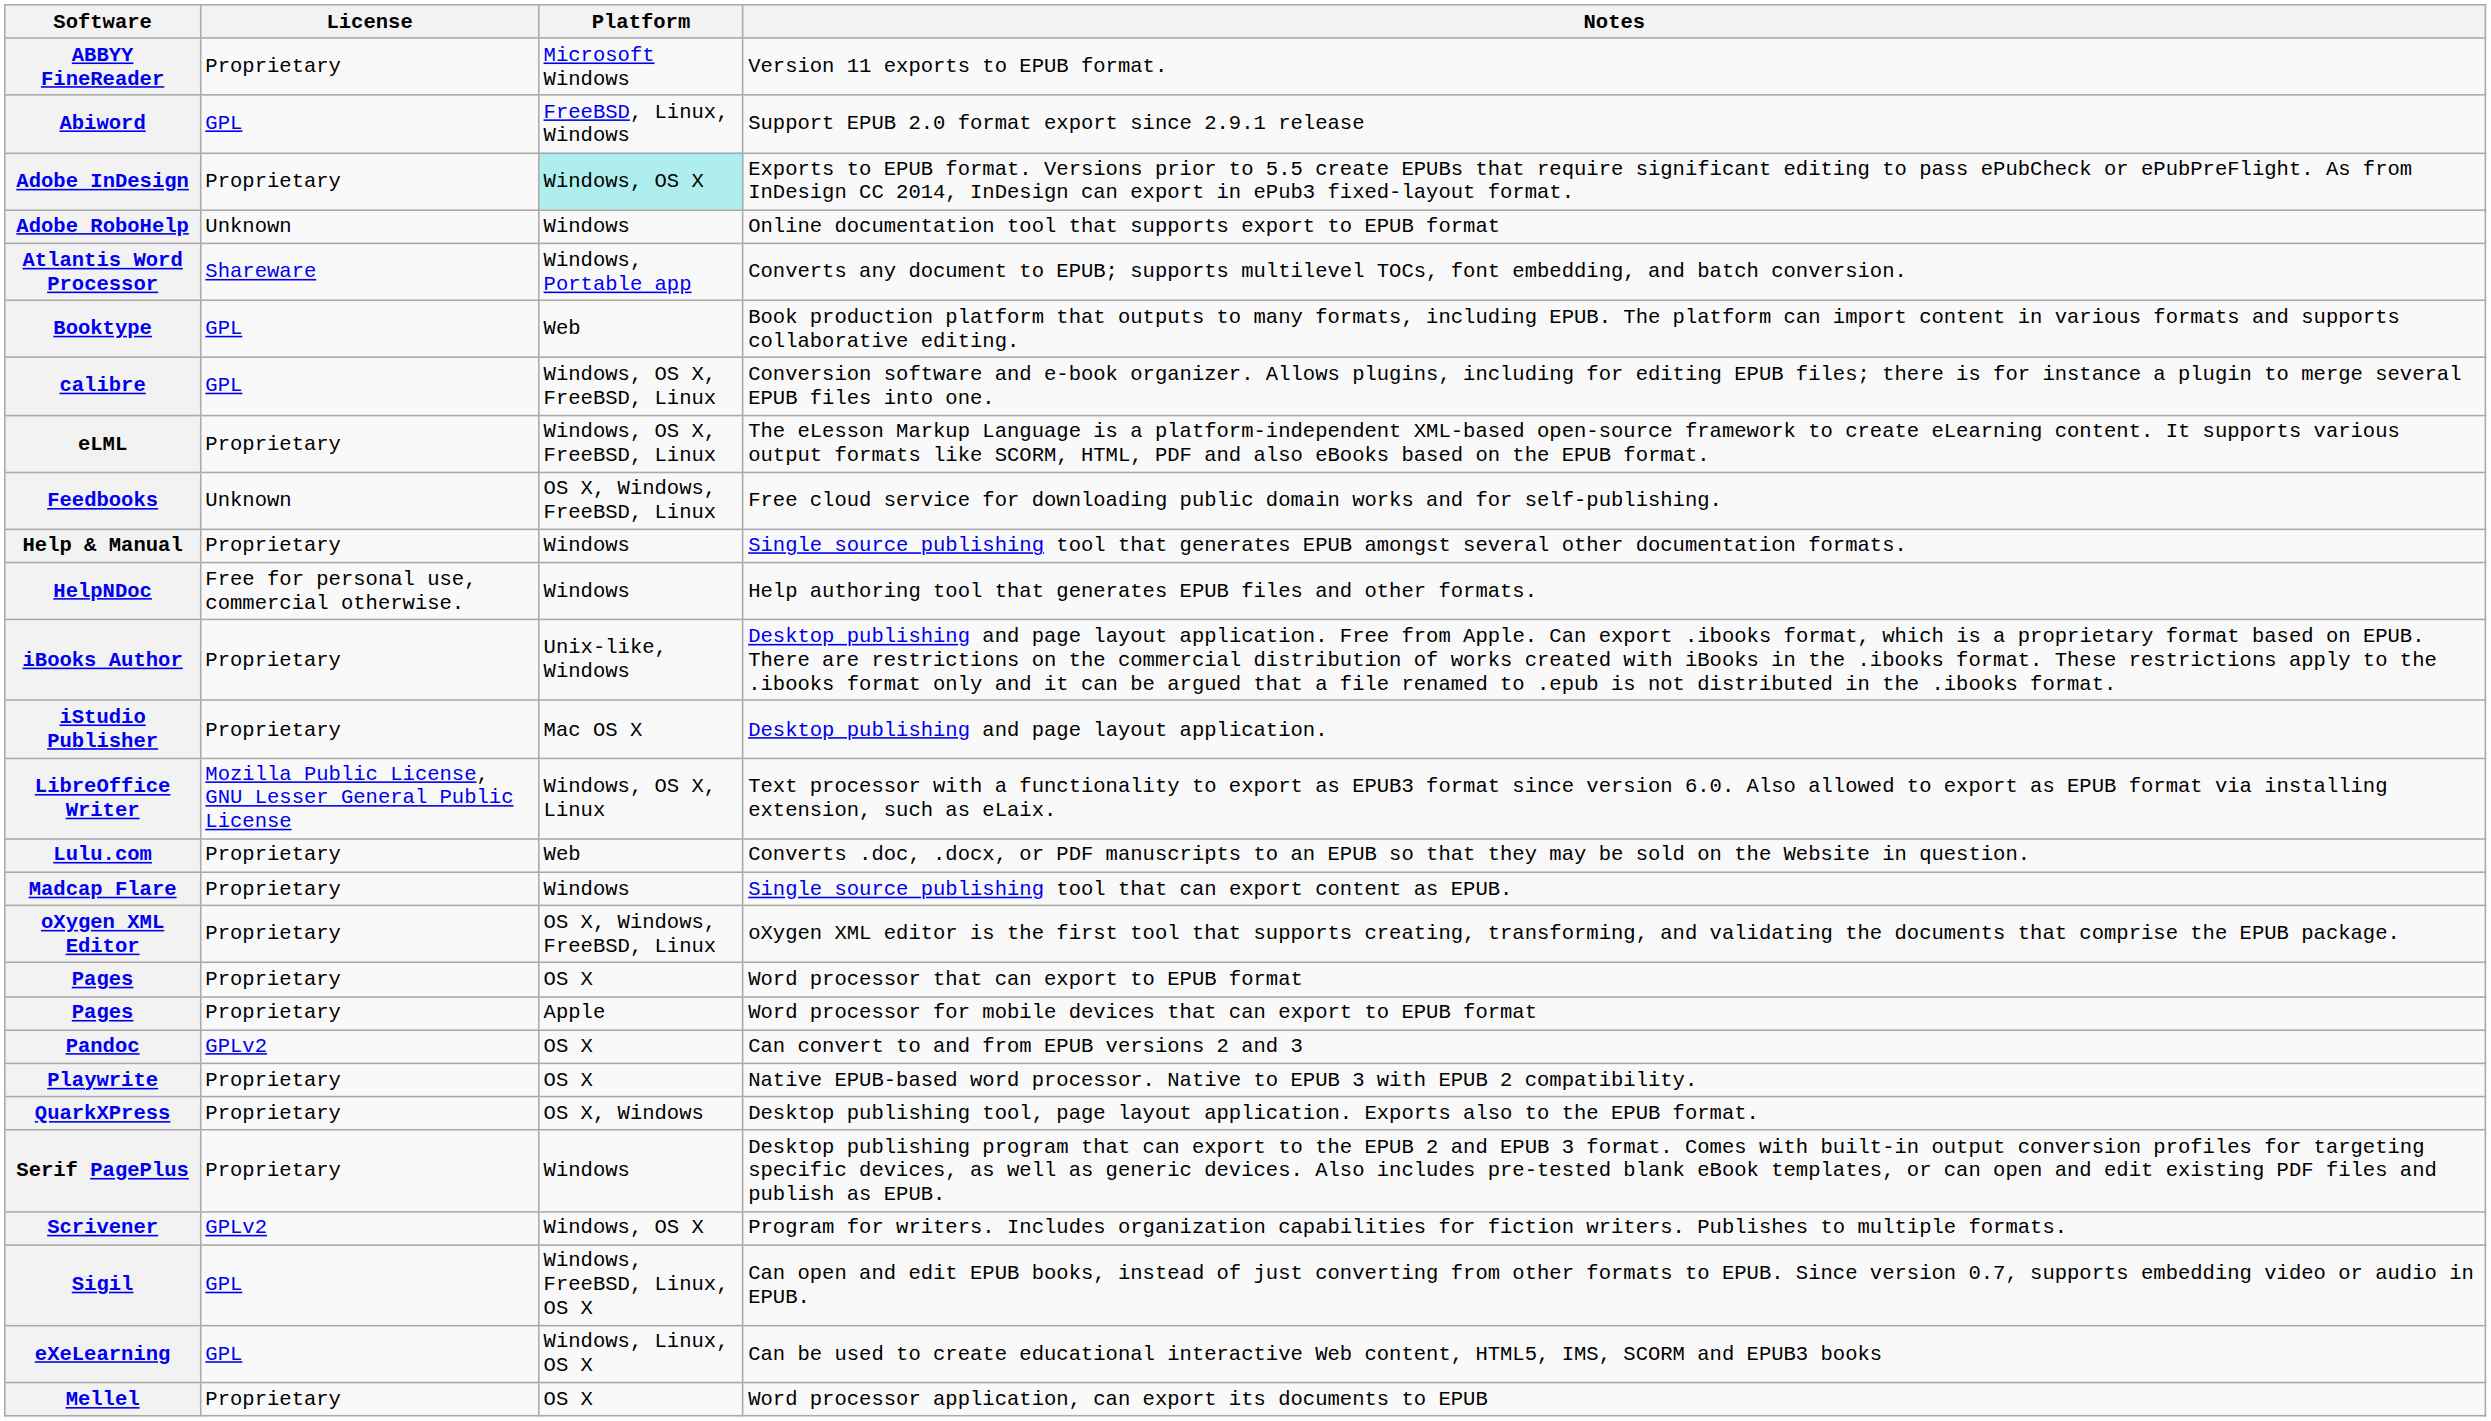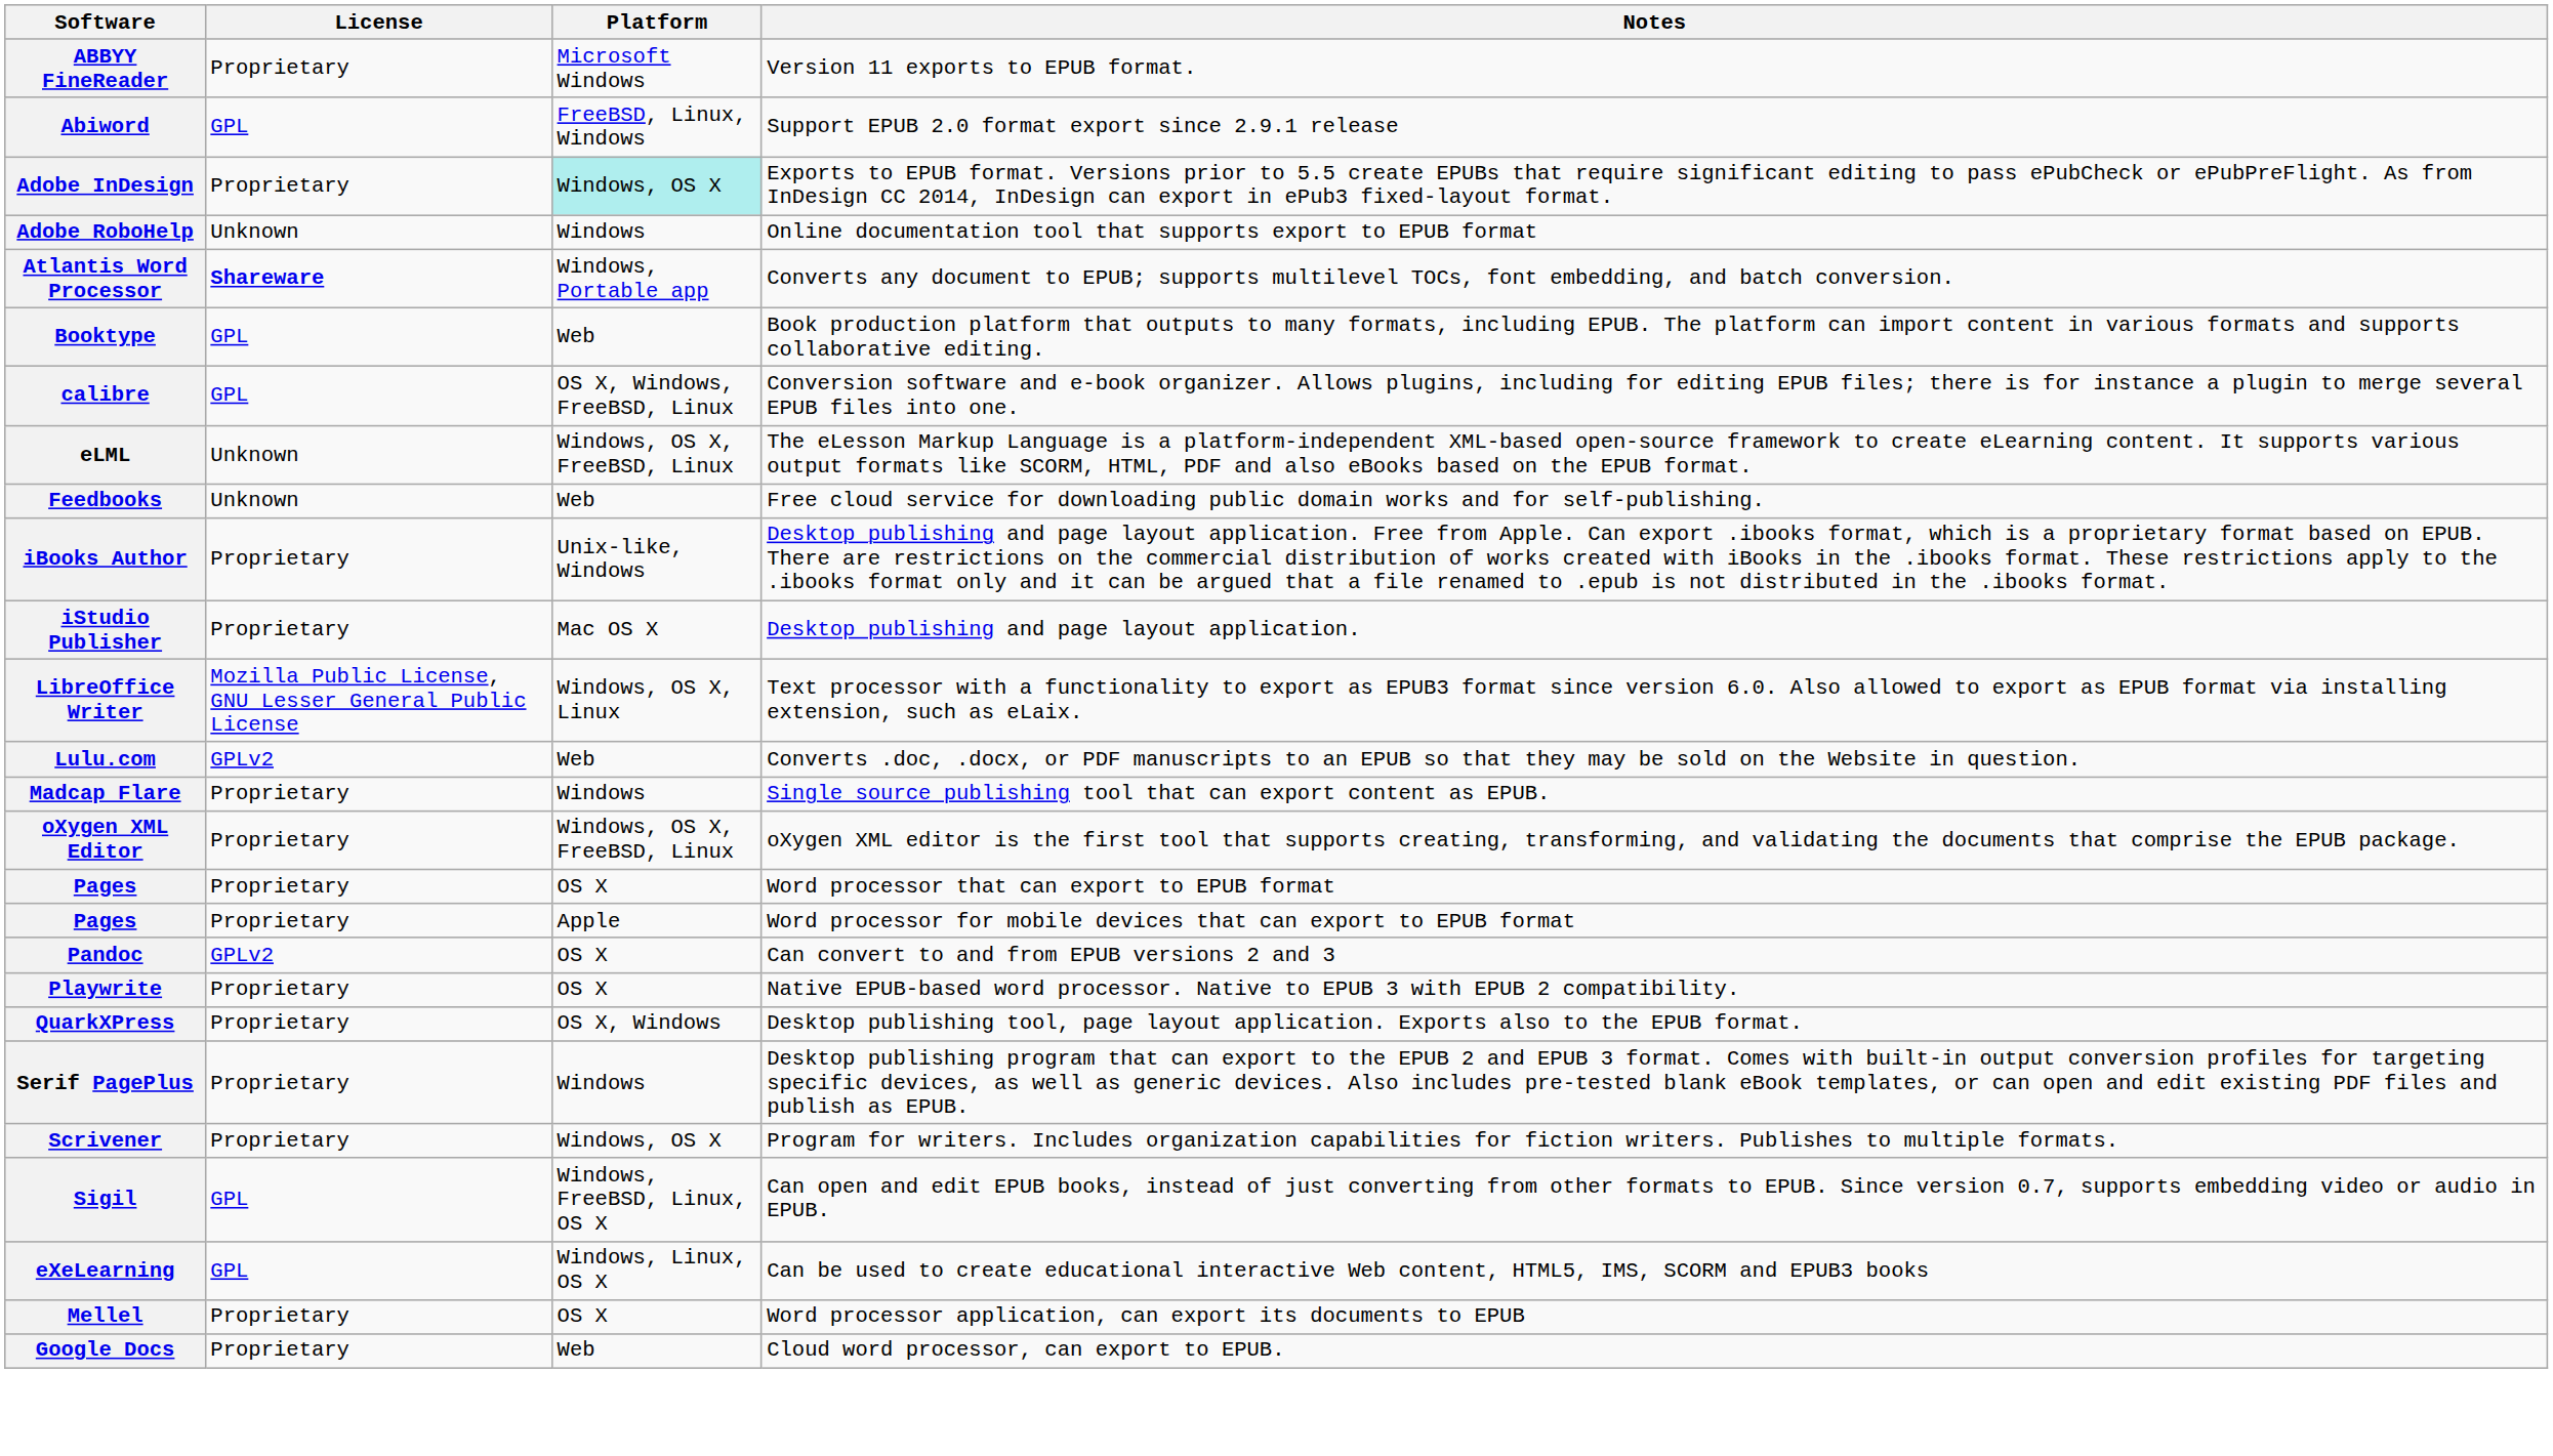 <table class="wikitable sortable plainrowheaders">
 <tr>
 <th scope="col">Software</th>
 <th scope="col">License</th>
 <th scope="col">Platform</th>
 <th scope="col" class="unsortable">Notes</th>
 </tr>
 <tr>
 <th scope="row"><a href='#'>ABBYY FineReader</a></th>
 <td>Proprietary</td>
 <td><a href='#'>Microsoft</a> Windows</td>
 <td>Version 11 exports to EPUB format.</td>
 </tr>
 <tr>
 <th scope="row"><a href='#'>Abiword</a></th>
 <td><a href='#'>GPL</a></td>
 <td><a href='#'>FreeBSD</a>, Linux, Windows</td>
 <td>Support EPUB 2.0 format export since 2.9.1 release</td>
 </tr>
 <tr>
 <th scope="row"><a href='#'>Adobe InDesign</a></th>
 <td>Proprietary</td>
 <td style="background: paleturquoise;">Windows, OS X</td>
 <td>Exports to EPUB format. Versions prior to 5.5 create EPUBs that require significant editing to pass ePubCheck or ePubPreFlight. As from InDesign CC 2014, InDesign can export in ePub3 fixed-layout format.</td>
 </tr>
 <tr>
 <th scope="row"><a href='#'>Adobe RoboHelp</a></th>
 <td>Unknown</td>
 <td>Windows</td>
 <td>Online documentation tool that supports export to EPUB format</td>
 </tr>
 <tr>
 <th scope="row"><a href='#'>Atlantis Word Processor</a></th>
-<td><a href='#'>Shareware</a></td>
+<td><strong><a href='#'>Shareware</a></strong></td>
 <td>Windows, <a href='#'>Portable app</a></td>
 <td>Converts any document to EPUB; supports multilevel TOCs, font embedding, and batch conversion.</td>
 </tr>
 <tr>
 <th scope="row"><a href='#'>Booktype</a></th>
 <td><a href='#'>GPL</a></td>
 <td>Web</td>
 <td>Book production platform that outputs to many formats, including EPUB. The platform can import content in various formats and supports collaborative editing.</td>
 </tr>
 <tr>
 <th scope="row"><a href='#'>calibre</a></th>
 <td><a href='#'>GPL</a></td>
-<td>Windows, OS X, FreeBSD, Linux</td>
+<td>OS X, Windows, FreeBSD, Linux</td>
 <td>Conversion software and e-book organizer. Allows plugins, including for editing EPUB files; there is for instance a plugin to merge several EPUB files into one.</td>
 </tr>
 <tr>
 <th scope="row">eLML</th>
-<td>Proprietary</td>
+<td>Unknown</td>
 <td>Windows, OS X, FreeBSD, Linux</td>
 <td>The eLesson Markup Language is a platform-independent XML-based open-source framework to create eLearning content. It supports various output formats like SCORM, HTML, PDF and also eBooks based on the EPUB format.</td>
 </tr>
 <tr>
 <th scope="row"><a href='#'>Feedbooks</a></th>
 <td>Unknown</td>
-<td>OS X, Windows, FreeBSD, Linux</td>
+<td>Web</td>
 <td>Free cloud service for downloading public domain works and for self-publishing.</td>
-</tr>
-<tr>
-<th scope="row">Help & Manual</th>
-<td>Proprietary</td>
-<td>Windows</td>
-<td><a href='#'>Single source publishing</a> tool that generates EPUB amongst several other documentation formats.</td>
-</tr>
-<tr>
-<th scope="row"><a href='#'>HelpNDoc</a></th>
-<td>Free for personal use, commercial otherwise.</td>
-<td>Windows</td>
-<td>Help authoring tool that generates EPUB files and other formats.</td>
 </tr>
 <tr>
 <th scope="row"><a href='#'>iBooks Author</a></th>
 <td>Proprietary</td>
 <td>Unix-like, Windows</td>
 <td><a href='#'>Desktop publishing</a> and page layout application. Free from Apple. Can export .ibooks format, which is a proprietary format based on EPUB. There are restrictions on the commercial distribution of works created with iBooks in the .ibooks format. These restrictions apply to the .ibooks format only and it can be argued that a file renamed to .epub is not distributed in the .ibooks format.</td>
 </tr>
 <tr>
 <th scope="row"><a href='#'>iStudio Publisher</a></th>
 <td>Proprietary</td>
 <td>Mac OS X</td>
 <td><a href='#'>Desktop publishing</a> and page layout application.</td>
 </tr>
 <tr>
 <th scope="row"><a href='#'>LibreOffice Writer</a></th>
 <td><a href='#'>Mozilla Public License</a>, <a href='#'>GNU Lesser General Public License</a></td>
 <td>Windows, OS X, Linux</td>
 <td>Text processor with a functionality to export as EPUB3 format since version 6.0. Also allowed to export as EPUB format via installing extension, such as eLaix.</td>
 </tr>
 <tr>
 <th scope="row"><a href='#'>Lulu.com</a></th>
-<td>Proprietary</td>
+<td><a href='#'>GPLv2</a></td>
 <td>Web</td>
 <td>Converts .doc, .docx, or PDF manuscripts to an EPUB so that they may be sold on the Website in question.</td>
 </tr>
 <tr>
 <th scope="row"><a href='#'>Madcap Flare</a></th>
 <td>Proprietary</td>
 <td>Windows</td>
 <td><a href='#'>Single source publishing</a> tool that can export content as EPUB.</td>
 </tr>
 <tr>
 <th scope="row"><a href='#'>oXygen XML Editor</a></th>
 <td>Proprietary</td>
-<td>OS X, Windows, FreeBSD, Linux</td>
+<td>Windows, OS X, FreeBSD, Linux</td>
 <td>oXygen XML editor is the first tool that supports creating, transforming, and validating the documents that comprise the EPUB package.</td>
 </tr>
 <tr>
 <th scope="row"><a href='#'>Pages</a></th>
 <td>Proprietary</td>
 <td>OS X</td>
 <td>Word processor that can export to EPUB format</td>
 </tr>
 <tr>
 <th scope="row"><a href='#'>Pages</a></th>
 <td>Proprietary</td>
 <td>Apple </td>
 <td>Word processor for mobile devices that can export to EPUB format</td>
 </tr>
 <tr>
 <th scope="row"><a href='#'>Pandoc</a></th>
 <td><a href='#'>GPLv2</a></td>
 <td>OS X</td>
 <td>Can convert to and from EPUB versions 2 and 3</td>
 </tr>
 <tr>
 <th scope="row"><a href='#'>Playwrite</a></th>
 <td>Proprietary</td>
 <td>OS X</td>
 <td>Native EPUB-based word processor. Native to EPUB 3 with EPUB 2 compatibility.</td>
 </tr>
 <tr>
 <th scope="row"><a href='#'>QuarkXPress</a></th>
 <td>Proprietary</td>
 <td>OS X, Windows</td>
 <td>Desktop publishing tool, page layout application. Exports also to the EPUB format.</td>
 </tr>
 <tr>
 <th scope="row">Serif <a href='#'>PagePlus</a></th>
 <td>Proprietary</td>
 <td>Windows</td>
 <td>Desktop publishing program that can export to the EPUB 2 and EPUB 3 format. Comes with built-in output conversion profiles for targeting specific devices, as well as generic devices. Also includes pre-tested blank eBook templates, or can open and edit existing PDF files and publish as EPUB.</td>
 </tr>
 <tr>
 <th scope="row"><a href='#'>Scrivener</a></th>
-<td><a href='#'>GPLv2</a></td>
+<td>Proprietary</td>
 <td>Windows, OS X</td>
 <td>Program for writers. Includes organization capabilities for fiction writers. Publishes to multiple formats.</td>
 </tr>
 <tr>
 <th scope="row"><a href='#'>Sigil</a></th>
 <td><a href='#'>GPL</a></td>
 <td>Windows, FreeBSD, Linux, OS X</td>
 <td>Can open and edit EPUB books, instead of just converting from other formats to EPUB. Since version 0.7, supports embedding video or audio in EPUB.</td>
 </tr>
 <tr>
 <th scope="row"><a href='#'>eXeLearning</a></th>
 <td><a href='#'>GPL</a></td>
 <td>Windows, Linux, OS X</td>
 <td>Can be used to create educational interactive Web content, HTML5, IMS, SCORM and EPUB3 books</td>
 </tr>
 <tr>
 <th scope="row"><a href='#'>Mellel</a></th>
 <td>Proprietary</td>
 <td>OS X</td>
 <td>Word processor application, can export its documents to EPUB</td>
 </tr>
+<tr>
+<th scope="row"><a href='#'>Google Docs</a></th>
+<td>Proprietary</td>
+<td>Web</td>
+<td>Cloud word processor, can export to EPUB.</td>
+</tr>
 </table>
